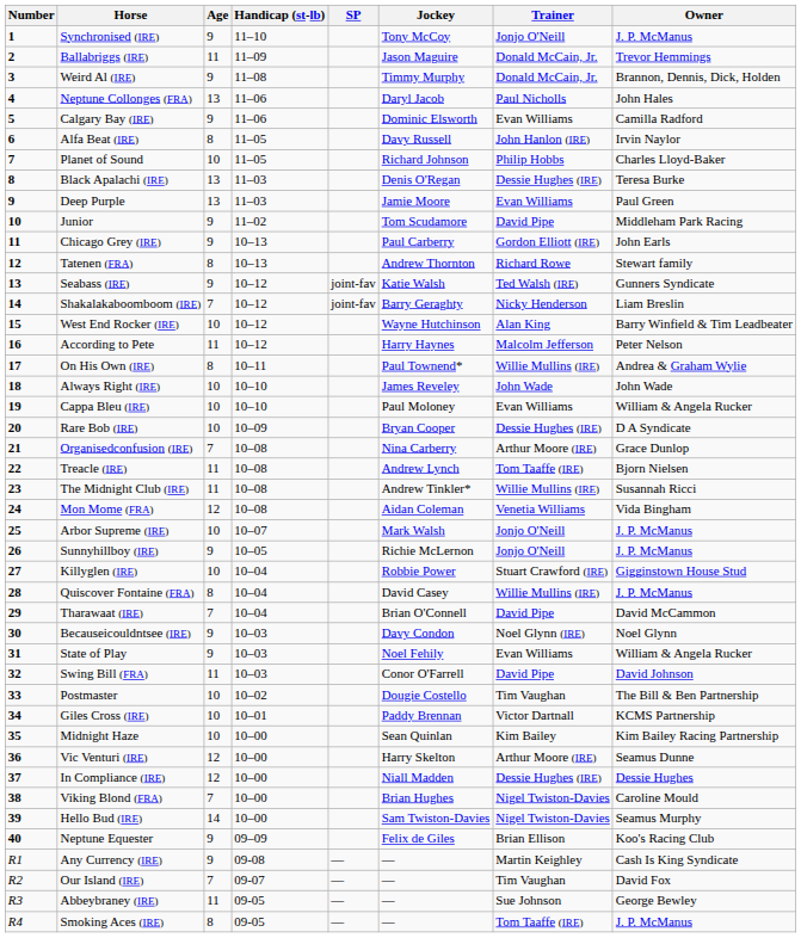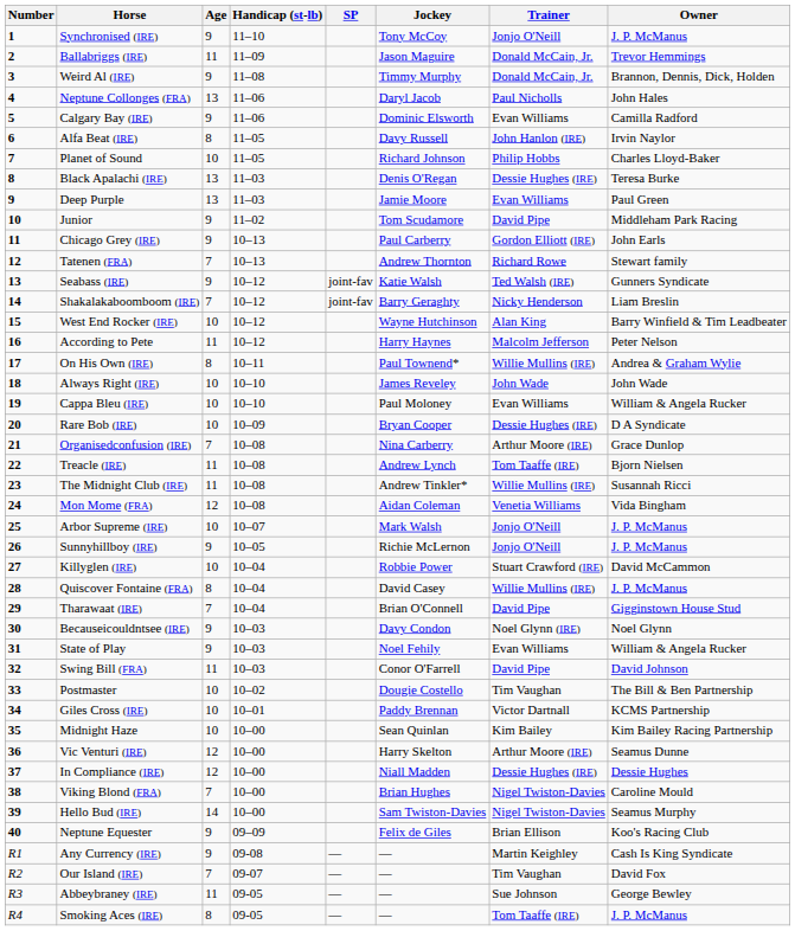 <table class="wikitable sortable">
 <tr>
 <th>Number</th>
 <th>Horse</th>
 <th>Age</th>
 <th>Handicap (<a href='#'>st</a>-<a href='#'>lb</a>)</th>
 <th><a href='#'>SP</a></th>
 <th>Jockey</th>
 <th><a href='#'>Trainer</a></th>
 <th>Owner</th>
 </tr>
 <tr>
 <td><strong>1</strong></td>
 <td><a href='#'>Synchronised</a> <small>(<a href='#'>IRE</a>)</small></td>
 <td>9</td>
 <td>11–10</td>
 <td></td>
 <td><a href='#'>Tony McCoy</a></td>
 <td><a href='#'>Jonjo O'Neill</a></td>
 <td><a href='#'>J. P. McManus</a></td>
 </tr>
 <tr>
 <td><strong>2</strong></td>
 <td><a href='#'>Ballabriggs</a> <small>(<a href='#'>IRE</a>)</small></td>
 <td>11</td>
 <td>11–09</td>
 <td></td>
 <td><a href='#'>Jason Maguire</a></td>
 <td><a href='#'>Donald McCain, Jr.</a></td>
 <td><a href='#'>Trevor Hemmings</a></td>
 </tr>
 <tr>
 <td><strong>3</strong></td>
 <td>Weird Al <small>(<a href='#'>IRE</a>)</small></td>
 <td>9</td>
 <td>11–08</td>
 <td></td>
 <td><a href='#'>Timmy Murphy</a></td>
 <td><a href='#'>Donald McCain, Jr.</a></td>
 <td>Brannon, Dennis, Dick, Holden</td>
 </tr>
 <tr>
 <td><strong>4</strong></td>
 <td><a href='#'>Neptune Collonges</a> <small>(<a href='#'>FRA</a>)</small></td>
 <td>13</td>
 <td>11–06</td>
 <td></td>
 <td><a href='#'>Daryl Jacob</a></td>
 <td><a href='#'>Paul Nicholls</a></td>
 <td>John Hales</td>
 </tr>
 <tr>
 <td><strong>5</strong></td>
 <td>Calgary Bay <small>(<a href='#'>IRE</a>)</small></td>
 <td>9</td>
 <td>11–06</td>
 <td></td>
 <td><a href='#'>Dominic Elsworth</a></td>
 <td>Evan Williams</td>
 <td>Camilla Radford</td>
 </tr>
 <tr>
 <td><strong>6</strong></td>
 <td>Alfa Beat <small>(<a href='#'>IRE</a>)</small></td>
 <td>8</td>
 <td>11–05</td>
 <td></td>
 <td><a href='#'>Davy Russell</a></td>
 <td><a href='#'>John Hanlon</a> <small>(<a href='#'>IRE</a>)</small></td>
 <td>Irvin Naylor</td>
 </tr>
 <tr>
 <td><strong>7</strong></td>
 <td>Planet of Sound</td>
 <td>10</td>
 <td>11–05</td>
 <td></td>
 <td><a href='#'>Richard Johnson</a></td>
 <td><a href='#'>Philip Hobbs</a></td>
 <td>Charles Lloyd-Baker</td>
 </tr>
 <tr>
 <td><strong>8</strong></td>
 <td>Black Apalachi <small>(<a href='#'>IRE</a>)</small></td>
 <td>13</td>
 <td>11–03</td>
 <td></td>
 <td><a href='#'>Denis O'Regan</a></td>
 <td><a href='#'>Dessie Hughes</a> <small>(<a href='#'>IRE</a>)</small></td>
 <td>Teresa Burke</td>
 </tr>
 <tr>
 <td><strong>9</strong></td>
 <td>Deep Purple</td>
 <td>13</td>
 <td>11–03</td>
 <td></td>
 <td><a href='#'>Jamie Moore</a></td>
 <td><a href='#'>Evan Williams</a></td>
 <td>Paul Green</td>
 </tr>
 <tr>
 <td><strong>10</strong></td>
 <td>Junior</td>
 <td>9</td>
 <td>11–02</td>
 <td></td>
 <td><a href='#'>Tom Scudamore</a></td>
 <td><a href='#'>David Pipe</a></td>
 <td>Middleham Park Racing</td>
 </tr>
 <tr>
 <td><strong>11</strong></td>
 <td>Chicago Grey <small>(<a href='#'>IRE</a>)</small></td>
 <td>9</td>
 <td>10–13</td>
 <td></td>
 <td><a href='#'>Paul Carberry</a></td>
 <td><a href='#'>Gordon Elliott</a> <small>(<a href='#'>IRE</a>)</small></td>
 <td>John Earls</td>
 </tr>
 <tr>
 <td><strong>12</strong></td>
 <td>Tatenen <small>(<a href='#'>FRA</a>)</small></td>
-<td>8</td>
+<td>7</td>
 <td>10–13</td>
 <td></td>
 <td><a href='#'>Andrew Thornton</a></td>
 <td><a href='#'>Richard Rowe</a></td>
 <td>Stewart family</td>
 </tr>
 <tr>
 <td><strong>13</strong></td>
 <td>Seabass <small>(<a href='#'>IRE</a>)</small></td>
 <td>9</td>
 <td>10–12</td>
 <td> joint-fav</td>
 <td><a href='#'>Katie Walsh</a></td>
 <td><a href='#'>Ted Walsh</a> <small>(<a href='#'>IRE</a>)</small></td>
 <td>Gunners Syndicate</td>
 </tr>
 <tr>
 <td><strong>14</strong></td>
 <td>Shakalakaboomboom <small>(<a href='#'>IRE</a>)</small></td>
 <td>7</td>
 <td>10–12</td>
 <td> joint-fav</td>
 <td><a href='#'>Barry Geraghty</a></td>
 <td><a href='#'>Nicky Henderson</a></td>
 <td>Liam Breslin</td>
 </tr>
 <tr>
 <td><strong>15</strong></td>
 <td>West End Rocker <small>(<a href='#'>IRE</a>)</small></td>
 <td>10</td>
 <td>10–12</td>
 <td></td>
 <td><a href='#'>Wayne Hutchinson</a></td>
 <td><a href='#'>Alan King</a></td>
 <td>Barry Winfield & Tim Leadbeater</td>
 </tr>
 <tr>
 <td><strong>16</strong></td>
 <td>According to Pete</td>
 <td>11</td>
 <td>10–12</td>
 <td></td>
 <td><a href='#'>Harry Haynes</a></td>
 <td><a href='#'>Malcolm Jefferson</a></td>
 <td>Peter Nelson</td>
 </tr>
 <tr>
 <td><strong>17</strong></td>
 <td>On His Own <small>(<a href='#'>IRE</a>)</small></td>
 <td>8</td>
 <td>10–11</td>
 <td></td>
 <td><a href='#'>Paul Townend</a>*</td>
 <td><a href='#'>Willie Mullins</a> <small>(<a href='#'>IRE</a>)</small></td>
 <td>Andrea & <a href='#'>Graham Wylie</a></td>
 </tr>
 <tr>
 <td><strong>18</strong></td>
 <td>Always Right <small>(<a href='#'>IRE</a>)</small></td>
 <td>10</td>
 <td>10–10</td>
 <td></td>
 <td><a href='#'>James Reveley</a></td>
 <td><a href='#'>John Wade</a></td>
 <td>John Wade</td>
 </tr>
 <tr>
 <td><strong>19</strong></td>
 <td>Cappa Bleu <small>(<a href='#'>IRE</a>)</small></td>
 <td>10</td>
 <td>10–10</td>
 <td></td>
 <td>Paul Moloney</td>
 <td>Evan Williams</td>
 <td>William & Angela Rucker</td>
 </tr>
 <tr>
 <td><strong>20</strong></td>
 <td>Rare Bob <small>(<a href='#'>IRE</a>)</small></td>
 <td>10</td>
 <td>10–09</td>
 <td></td>
 <td><a href='#'>Bryan Cooper</a></td>
 <td><a href='#'>Dessie Hughes</a> <small>(<a href='#'>IRE</a>)</small></td>
 <td>D A Syndicate</td>
 </tr>
 <tr>
 <td><strong>21</strong></td>
 <td><a href='#'>Organisedconfusion</a> <small>(<a href='#'>IRE</a>)</small></td>
 <td>7</td>
 <td>10–08</td>
 <td></td>
 <td><a href='#'>Nina Carberry</a></td>
 <td>Arthur Moore <small>(<a href='#'>IRE</a>)</small></td>
 <td>Grace Dunlop</td>
 </tr>
 <tr>
 <td><strong>22</strong></td>
 <td>Treacle <small>(<a href='#'>IRE</a>)</small></td>
 <td>11</td>
 <td>10–08</td>
 <td></td>
 <td><a href='#'>Andrew Lynch</a></td>
 <td><a href='#'>Tom Taaffe</a> <small>(<a href='#'>IRE</a>)</small></td>
 <td>Bjorn Nielsen</td>
 </tr>
 <tr>
 <td><strong>23</strong></td>
 <td>The Midnight Club <small>(<a href='#'>IRE</a>)</small></td>
 <td>11</td>
 <td>10–08</td>
 <td></td>
 <td>Andrew Tinkler*</td>
 <td><a href='#'>Willie Mullins</a> <small>(<a href='#'>IRE</a>)</small></td>
 <td>Susannah Ricci</td>
 </tr>
 <tr>
 <td><strong>24</strong></td>
 <td><a href='#'>Mon Mome</a> <small>(<a href='#'>FRA</a>)</small></td>
 <td>12</td>
 <td>10–08</td>
 <td></td>
 <td><a href='#'>Aidan Coleman</a></td>
 <td><a href='#'>Venetia Williams</a></td>
 <td>Vida Bingham</td>
 </tr>
 <tr>
 <td><strong>25</strong></td>
 <td>Arbor Supreme <small>(<a href='#'>IRE</a>)</small></td>
 <td>10</td>
 <td>10–07</td>
 <td></td>
 <td><a href='#'>Mark Walsh</a></td>
 <td><a href='#'>Jonjo O'Neill</a></td>
 <td><a href='#'>J. P. McManus</a></td>
 </tr>
 <tr>
 <td><strong>26</strong></td>
 <td>Sunnyhillboy <small>(<a href='#'>IRE</a>)</small></td>
 <td>9</td>
 <td>10–05</td>
 <td></td>
 <td>Richie McLernon</td>
 <td><a href='#'>Jonjo O'Neill</a></td>
 <td><a href='#'>J. P. McManus</a></td>
 </tr>
 <tr>
 <td><strong>27</strong></td>
 <td>Killyglen <small>(<a href='#'>IRE</a>)</small></td>
 <td>10</td>
 <td>10–04</td>
 <td></td>
 <td><a href='#'>Robbie Power</a></td>
 <td>Stuart Crawford <small>(<a href='#'>IRE</a>)</small></td>
-<td><a href='#'>Gigginstown House Stud</a></td>
+<td>David McCammon</td>
 </tr>
 <tr>
 <td><strong>28</strong></td>
 <td>Quiscover Fontaine <small>(<a href='#'>FRA</a>)</small></td>
 <td>8</td>
 <td>10–04</td>
 <td></td>
 <td>David Casey</td>
 <td><a href='#'>Willie Mullins</a> <small>(<a href='#'>IRE</a>)</small></td>
 <td><a href='#'>J. P. McManus</a></td>
 </tr>
 <tr>
 <td><strong>29</strong></td>
 <td>Tharawaat <small>(<a href='#'>IRE</a>)</small></td>
 <td>7</td>
 <td>10–04</td>
 <td></td>
 <td>Brian O'Connell</td>
 <td><a href='#'>David Pipe</a></td>
-<td>David McCammon</td>
+<td><a href='#'>Gigginstown House Stud</a></td>
 </tr>
 <tr>
 <td><strong>30</strong></td>
 <td>Becauseicouldntsee <small>(<a href='#'>IRE</a>)</small></td>
 <td>9</td>
 <td>10–03</td>
 <td></td>
 <td><a href='#'>Davy Condon</a></td>
 <td>Noel Glynn <small>(<a href='#'>IRE</a>)</small></td>
 <td>Noel Glynn</td>
 </tr>
 <tr>
 <td><strong>31</strong></td>
 <td>State of Play</td>
 <td>9</td>
 <td>10–03</td>
 <td></td>
 <td><a href='#'>Noel Fehily</a></td>
 <td>Evan Williams</td>
 <td>William & Angela Rucker</td>
 </tr>
 <tr>
 <td><strong>32</strong></td>
 <td>Swing Bill <small>(<a href='#'>FRA</a>)</small></td>
 <td>11</td>
 <td>10–03</td>
 <td></td>
 <td>Conor O'Farrell</td>
 <td><a href='#'>David Pipe</a></td>
 <td><a href='#'>David Johnson</a></td>
 </tr>
 <tr>
 <td><strong>33</strong></td>
 <td>Postmaster</td>
 <td>10</td>
 <td>10–02</td>
 <td></td>
 <td><a href='#'>Dougie Costello</a></td>
 <td>Tim Vaughan</td>
 <td>The Bill & Ben Partnership</td>
 </tr>
 <tr>
 <td><strong>34</strong></td>
 <td>Giles Cross <small>(<a href='#'>IRE</a>)</small></td>
 <td>10</td>
 <td>10–01</td>
 <td></td>
 <td><a href='#'>Paddy Brennan</a></td>
 <td>Victor Dartnall</td>
 <td>KCMS Partnership</td>
 </tr>
 <tr>
 <td><strong>35</strong></td>
 <td>Midnight Haze</td>
 <td>10</td>
 <td>10–00</td>
 <td></td>
 <td>Sean Quinlan</td>
 <td>Kim Bailey</td>
 <td>Kim Bailey Racing Partnership</td>
 </tr>
 <tr>
 <td><strong>36</strong></td>
 <td>Vic Venturi <small>(<a href='#'>IRE</a>)</small></td>
 <td>12</td>
 <td>10–00</td>
 <td></td>
 <td>Harry Skelton</td>
 <td>Arthur Moore <small>(<a href='#'>IRE</a>)</small></td>
 <td>Seamus Dunne</td>
 </tr>
 <tr>
 <td><strong>37</strong></td>
 <td>In Compliance <small>(<a href='#'>IRE</a>)</small></td>
 <td>12</td>
 <td>10–00</td>
 <td></td>
 <td><a href='#'>Niall Madden</a></td>
 <td><a href='#'>Dessie Hughes</a> <small>(<a href='#'>IRE</a>)</small></td>
 <td><a href='#'>Dessie Hughes</a></td>
 </tr>
 <tr>
 <td><strong>38</strong></td>
 <td>Viking Blond <small>(<a href='#'>FRA</a>)</small></td>
 <td>7</td>
 <td>10–00</td>
 <td></td>
 <td><a href='#'>Brian Hughes</a></td>
 <td><a href='#'>Nigel Twiston-Davies</a></td>
 <td>Caroline Mould</td>
 </tr>
 <tr>
 <td><strong>39</strong></td>
 <td>Hello Bud <small>(<a href='#'>IRE</a>)</small></td>
 <td>14</td>
 <td>10–00</td>
 <td></td>
 <td><a href='#'>Sam Twiston-Davies</a></td>
 <td><a href='#'>Nigel Twiston-Davies</a></td>
 <td>Seamus Murphy</td>
 </tr>
 <tr>
 <td><strong>40</strong></td>
 <td>Neptune Equester</td>
 <td>9</td>
 <td>09–09</td>
 <td></td>
 <td><a href='#'>Felix de Giles</a></td>
 <td>Brian Ellison</td>
 <td>Koo's Racing Club</td>
 </tr>
 <tr>
 <td><em>R1</em></td>
 <td>Any Currency <small>(<a href='#'>IRE</a>)</small></td>
 <td>9</td>
 <td>09-08</td>
 <td>—</td>
 <td>—</td>
 <td>Martin Keighley</td>
 <td>Cash Is King Syndicate</td>
 </tr>
 <tr>
 <td><em>R2</em></td>
 <td>Our Island <small>(<a href='#'>IRE</a>)</small></td>
 <td>7</td>
 <td>09-07</td>
 <td>—</td>
 <td>—</td>
 <td>Tim Vaughan</td>
 <td>David Fox</td>
 </tr>
 <tr>
 <td><em>R3</em></td>
 <td>Abbeybraney <small>(<a href='#'>IRE</a>)</small></td>
 <td>11</td>
 <td>09-05</td>
 <td>—</td>
 <td>—</td>
 <td>Sue Johnson</td>
 <td>George Bewley</td>
 </tr>
 <tr>
 <td><em>R4</em></td>
 <td>Smoking Aces <small>(<a href='#'>IRE</a>)</small></td>
 <td>8</td>
 <td>09-05</td>
 <td>—</td>
 <td>—</td>
 <td><a href='#'>Tom Taaffe</a> <small>(<a href='#'>IRE</a>)</small></td>
 <td><a href='#'>J. P. McManus</a></td>
 </tr>
 </table>
